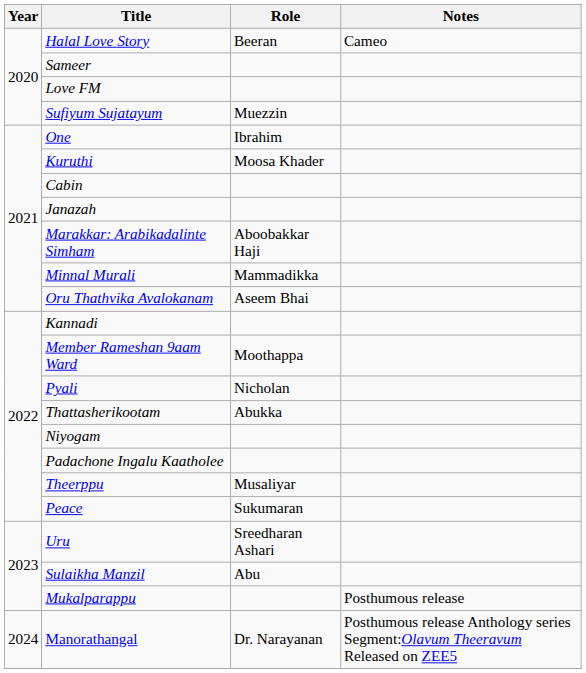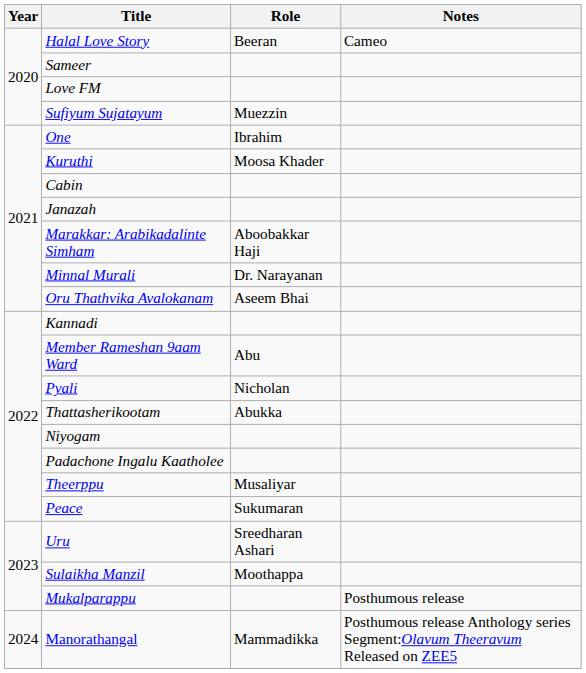 <table class="wikitable sortable">
 <tr>
 <th>Year</th>
 <th>Title</th>
 <th>Role</th>
 <th class="unsortable">Notes</th>
 </tr>
 <tr>
 <td rowspan=4>2020</td>
 <td><em><a href='#'>Halal Love Story</a></em></td>
 <td>Beeran</td>
 <td>Cameo</td>
 </tr>
 <tr>
 <td><em>Sameer</em></td>
 <td></td>
 <td></td>
 </tr>
 <tr>
 <td><em>Love FM</em></td>
 <td></td>
 <td></td>
 </tr>
 <tr>
 <td><em><a href='#'>Sufiyum Sujatayum</a></em></td>
 <td>Muezzin</td>
 <td></td>
 </tr>
 <tr>
 <td rowspan=7>2021</td>
 <td><em><a href='#'>One</a></em></td>
 <td>Ibrahim</td>
 <td></td>
 </tr>
 <tr>
 <td><em><a href='#'>Kuruthi</a></em></td>
 <td>Moosa Khader</td>
 <td></td>
 </tr>
 <tr>
 <td><em>Cabin</em></td>
 <td></td>
 <td></td>
 </tr>
 <tr>
 <td><em>Janazah</em></td>
 <td></td>
 <td></td>
 </tr>
 <tr>
 <td><em><a href='#'>Marakkar: Arabikadalinte Simham</a></em></td>
 <td>Aboobakkar Haji</td>
 <td></td>
 </tr>
 <tr>
 <td><em><a href='#'>Minnal Murali</a></em></td>
-<td>Mammadikka</td>
+<td>Dr. Narayanan</td>
 <td></td>
 </tr>
 <tr>
 <td><em><a href='#'>Oru Thathvika Avalokanam</a></em></td>
 <td>Aseem Bhai</td>
 <td></td>
 </tr>
 <tr>
 <td rowspan=8>2022</td>
 <td><em>Kannadi</em></td>
 <td></td>
 <td></td>
 </tr>
 <tr>
 <td><em><a href='#'>Member Rameshan 9aam Ward</a></em></td>
-<td>Moothappa</td>
+<td>Abu</td>
 <td></td>
 </tr>
 <tr>
 <td><em><a href='#'>Pyali</a></em></td>
 <td>Nicholan</td>
 <td></td>
 </tr>
 <tr>
 <td><em> Thattasherikootam </em></td>
 <td>Abukka</td>
 <td></td>
 </tr>
 <tr>
 <td><em> Niyogam</em></td>
 <td></td>
 <td></td>
 </tr>
 <tr>
 <td><em> Padachone Ingalu Kaatholee</em></td>
 <td></td>
 <td></td>
 </tr>
 <tr>
 <td><em><a href='#'>Theerppu</a></em></td>
 <td>Musaliyar</td>
 <td></td>
 </tr>
 <tr>
 <td><em><a href='#'>Peace</a></em></td>
 <td>Sukumaran</td>
 <td></td>
 </tr>
 <tr>
 <td rowspan="3">2023</td>
 <td><a href='#'><em>Uru</em></a></td>
 <td>Sreedharan Ashari</td>
 <td></td>
 </tr>
 <tr>
 <td><em><a href='#'>Sulaikha Manzil</a></em></td>
-<td>Abu</td>
+<td>Moothappa</td>
 <td></td>
 </tr>
 <tr>
 <td><em><a href='#'>Mukalparappu</a></em></td>
 <td></td>
 <td>Posthumous release</td>
 </tr>
 <tr>
 <td>2024</td>
 <td><a href='#'>Manorathangal</a></td>
-<td>Dr. Narayanan</td>
+<td>Mammadikka</td>
 <td>Posthumous release Anthology series<br>Segment:<em><a href='#'>Olavum Theeravum</a></em> Released on <a href='#'>ZEE5</a></td>
 </tr>
 <tr>
 </tr>
 </table>
